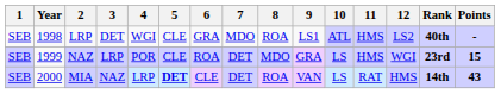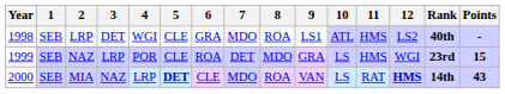 <table class="wikitable" style="text-align:center; font-size:90%">
 <tr>
+<th>Year</th>
 <th>1</th>
-<th>Year</th>
 <th>2</th>
 <th>3</th>
 <th>4</th>
 <th>5</th>
 <th>6</th>
 <th>7</th>
 <th>8</th>
 <th>9</th>
 <th>10</th>
 <th>11</th>
 <th>12</th>
 <th>Rank</th>
 <th>Points</th>
 </tr>
 <tr>
+<td><a href='#'>1998</a></td>
 <td><a href='#'>SEB</a><br></td>
-<td><a href='#'>1998</a></td>
 <td><a href='#'>LRP</a><br></td>
 <td><a href='#'>DET</a><br></td>
 <td><a href='#'>WGI</a><br></td>
 <td><a href='#'>CLE</a><br></td>
 <td><a href='#'>GRA</a><br></td>
 <td><a href='#'>MDO</a><br></td>
 <td><a href='#'>ROA</a><br></td>
 <td><a href='#'>LS1</a><br></td>
 <td style="background:#CFCFFF;"><a href='#'>ATL</a><br></td>
 <td style="background:#CFCFFF;"><a href='#'>HMS</a><br></td>
 <td style="background:#cFCFFF;"><a href='#'>LS2</a><br></td>
 <td style="background:#cFCFFF;"><strong>40th</strong></td>
 <td style="background:#cFCFFF;"><strong>-</strong></td>
 </tr>
 <tr>
+<td><a href='#'>1999</a></td>
 <td style="background:#cFCFFF;"><a href='#'>SEB</a><br></td>
-<td><a href='#'>1999</a></td>
 <td style="background:#cFCFFF;"><a href='#'>NAZ</a><br></td>
 <td style="background:#cFCFFF;"><a href='#'>LRP</a><br></td>
 <td style="background:#cFCFFF;"><a href='#'>POR</a><br></td>
 <td style="background:#cFCFFF;"><a href='#'>CLE</a><br></td>
 <td style="background:#cFCFFF;"><a href='#'>ROA</a><br></td>
 <td style="background:#cFCFFF;"><a href='#'>DET</a><br></td>
 <td style="background:#cFCFFF;"><a href='#'>MDO</a><br></td>
 <td style="background:#EFCFFF;"><a href='#'>GRA</a><br></td>
 <td style="background:#cFCFFF;"><a href='#'>LS</a><br></td>
 <td style="background:#cFCFFF;"><a href='#'>HMS</a><br></td>
 <td style="background:#cFCFFF;"><a href='#'>WGI</a><br></td>
 <td style="background:#cFCFFF;"><strong>23rd</strong></td>
 <td style="background:#cFCFFF;"><strong>15</strong></td>
 </tr>
 <tr>
+<td><a href='#'>2000</a></td>
 <td style="background:#CFCFFF;"><a href='#'>SEB</a><br></td>
-<td><a href='#'>2000</a></td>
 <td style="background:#CFCFFF;"><a href='#'>MIA</a><br></td>
 <td style="background:#CFCFFF;"><a href='#'>NAZ</a><br></td>
 <td style="background:#CFEAFF;"><a href='#'>LRP</a><br></td>
 <td style="background:#CFEAFF;"><strong><a href='#'>DET</a><br></strong></td>
 <td style="background:#EFCFFF;"><a href='#'>CLE</a><br></td>
-<td style="background:#cFCFFF;"><a href='#'>DET</a><br></td>
+<td style="background:#CFCFFF;"><a href='#'>MDO</a><br></td>
 <td style="background:#EFCFFF;"><a href='#'>ROA</a><br></td>
 <td style="background:#EFCFFF;"><a href='#'>VAN</a><br></td>
 <td style="background:#CFEAFF;"><a href='#'>LS</a><br></td>
 <td style="background:#CFEAFF;"><a href='#'>RAT</a><br></td>
-<td style="background:#CFCFFF;"><a href='#'>HMS</a><br></td>
+<td style="background:#CFCFFF;"><strong><a href='#'>HMS</a><br></strong></td>
 <td style="background:#CFCFFF;"><strong>14th</strong></td>
 <td style="background:#CFCFFF;"><strong>43</strong></td>
 </tr>
 </table>
